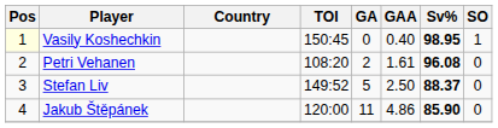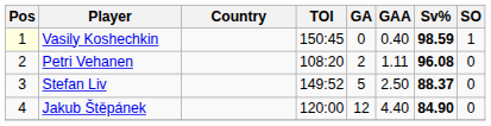 <table class="wikitable sortable" style="text-align: center;">
 <tr>
 <th width=30>Pos</th>
 <th width=150>Player</th>
 <th width=120>Country</th>
 <th width=20>TOI</th>
 <th width=20>GA</th>
 <th width=20>GAA</th>
 <th width=20>Sv%</th>
 <th width=20>SO</th>
 </tr>
 <tr>
 <td style="background: lightyellow;">1</td>
 <td align=left><a href='#'>Vasily Koshechkin</a></td>
 <td align=left></td>
 <td>150:45</td>
 <td>0</td>
 <td>0.40</td>
-<td><strong>98.95</strong></td>
+<td><strong>98.59</strong></td>
 <td>1</td>
 </tr>
 <tr>
 <td>2</td>
 <td align=left><a href='#'>Petri Vehanen</a></td>
 <td align=left></td>
 <td>108:20</td>
 <td>2</td>
-<td>1.61</td>
+<td>1.11</td>
 <td><strong>96.08</strong></td>
 <td>0</td>
 </tr>
 <tr>
 <td>3</td>
 <td align=left><a href='#'>Stefan Liv</a></td>
 <td align=left></td>
 <td>149:52</td>
 <td>5</td>
 <td>2.50</td>
 <td><strong>88.37</strong></td>
 <td>0</td>
 </tr>
 <tr>
 <td>4</td>
 <td align=left><a href='#'>Jakub Štěpánek</a></td>
 <td align=left></td>
 <td>120:00</td>
-<td>11</td>
-<td>4.86</td>
-<td><strong>85.90</strong></td>
+<td>12</td>
+<td>4.40</td>
+<td><strong>84.90</strong></td>
 <td>0</td>
 </tr>
 <tr>
 </tr>
 </table>
